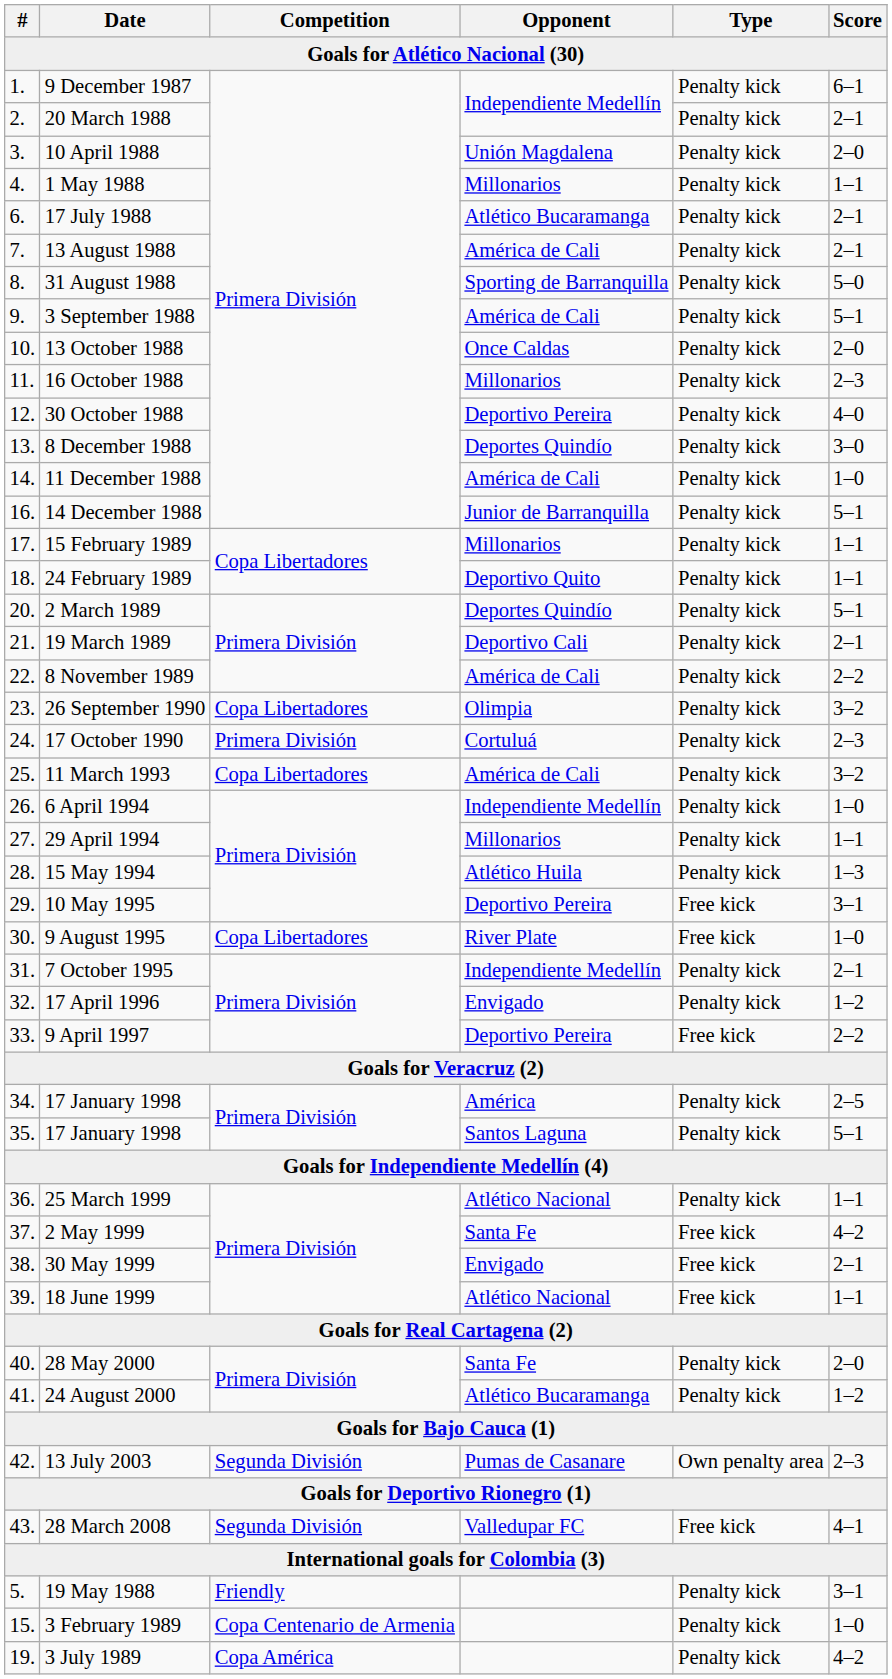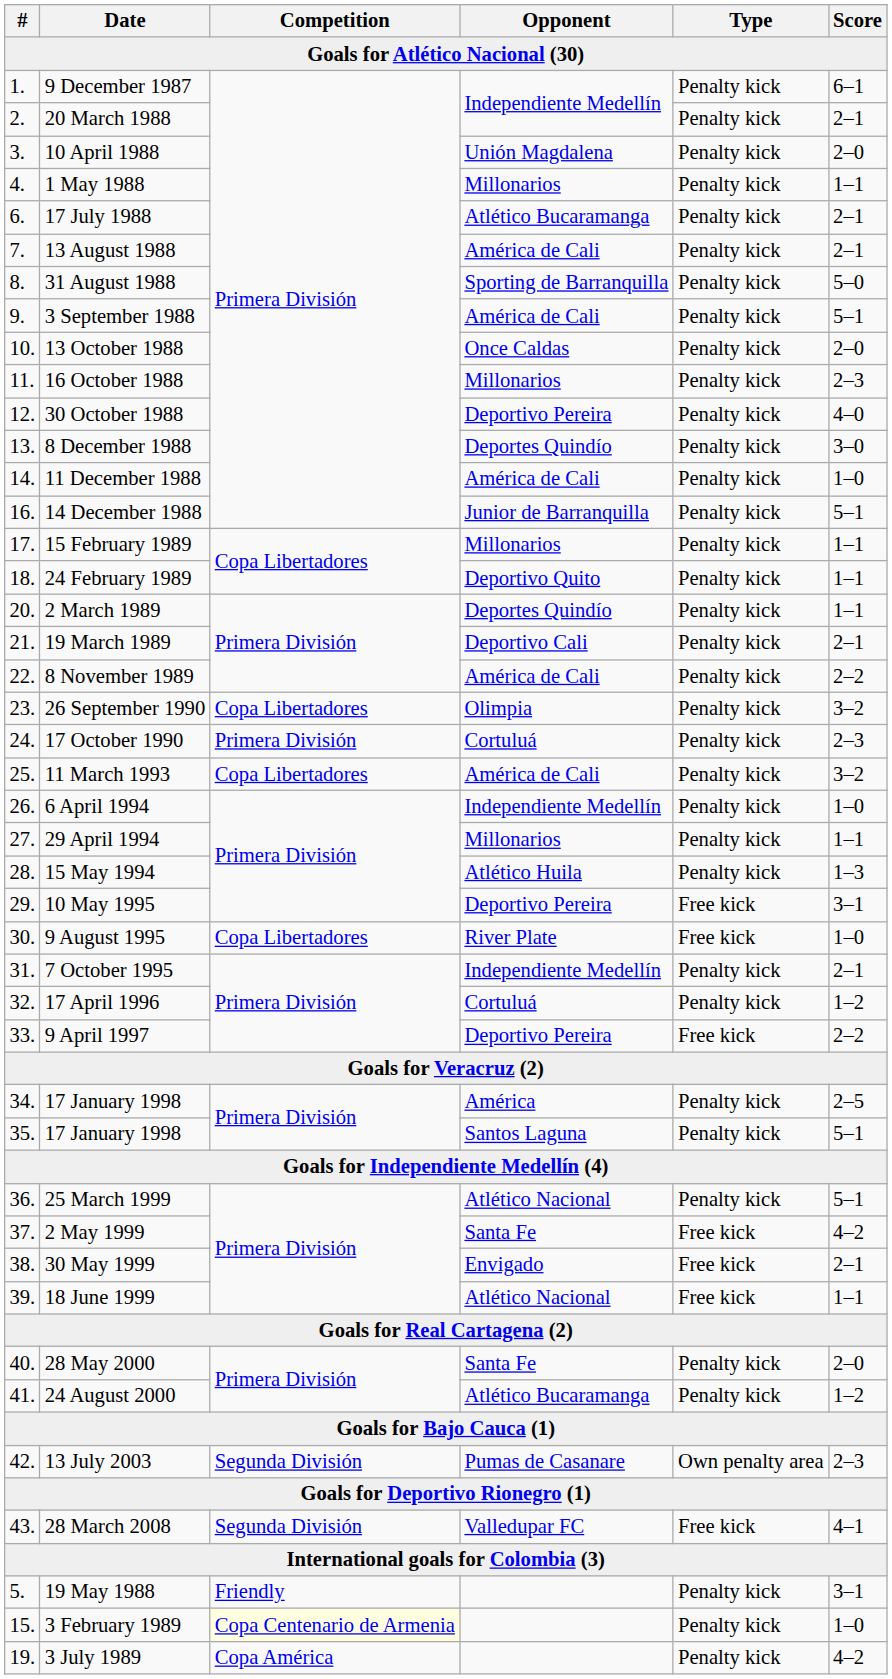 <table class="wikitable">
 <tr>
 <th>#</th>
 <th>Date</th>
 <th>Competition</th>
 <th>Opponent</th>
 <th>Type</th>
 <th>Score</th>
 </tr>
 <tr>
 <td colspan="6" align="center" bgcolor="#EFEFEF"><strong>Goals for <a href='#'>Atlético Nacional</a> (30)</strong></td>
 </tr>
 <tr>
 <td>1.</td>
 <td>9 December 1987</td>
 <td rowspan="14"><a href='#'>Primera División</a></td>
 <td rowspan="2"><a href='#'>Independiente Medellín</a></td>
 <td>Penalty kick</td>
 <td>6–1</td>
 </tr>
 <tr>
 <td>2.</td>
 <td>20 March 1988</td>
 <td>Penalty kick</td>
 <td>2–1</td>
 </tr>
 <tr>
 <td>3.</td>
 <td>10 April 1988</td>
 <td><a href='#'>Unión Magdalena</a></td>
 <td>Penalty kick</td>
 <td>2–0</td>
 </tr>
 <tr>
 <td>4.</td>
 <td>1 May 1988</td>
 <td><a href='#'>Millonarios</a></td>
 <td>Penalty kick</td>
 <td>1–1</td>
 </tr>
 <tr>
 <td>6.</td>
 <td>17 July 1988</td>
 <td><a href='#'>Atlético Bucaramanga</a></td>
 <td>Penalty kick</td>
 <td>2–1</td>
 </tr>
 <tr>
 <td>7.</td>
 <td>13 August 1988</td>
 <td><a href='#'>América de Cali</a></td>
 <td>Penalty kick</td>
 <td>2–1</td>
 </tr>
 <tr>
 <td>8.</td>
 <td>31 August 1988</td>
 <td><a href='#'>Sporting de Barranquilla</a></td>
 <td>Penalty kick</td>
 <td>5–0</td>
 </tr>
 <tr>
 <td>9.</td>
 <td>3 September 1988</td>
 <td><a href='#'>América de Cali</a></td>
 <td>Penalty kick</td>
 <td>5–1</td>
 </tr>
 <tr>
 <td>10.</td>
 <td>13 October 1988</td>
 <td><a href='#'>Once Caldas</a></td>
 <td>Penalty kick</td>
 <td>2–0</td>
 </tr>
 <tr>
 <td>11.</td>
 <td>16 October 1988</td>
 <td><a href='#'>Millonarios</a></td>
 <td>Penalty kick</td>
 <td>2–3</td>
 </tr>
 <tr>
 <td>12.</td>
 <td>30 October 1988</td>
 <td><a href='#'>Deportivo Pereira</a></td>
 <td>Penalty kick</td>
 <td>4–0</td>
 </tr>
 <tr>
 <td>13.</td>
 <td>8 December 1988</td>
 <td><a href='#'>Deportes Quindío</a></td>
 <td>Penalty kick</td>
 <td>3–0</td>
 </tr>
 <tr>
 <td>14.</td>
 <td>11 December 1988</td>
 <td><a href='#'>América de Cali</a></td>
 <td>Penalty kick</td>
 <td>1–0</td>
 </tr>
 <tr>
 <td>16.</td>
 <td>14 December 1988</td>
 <td><a href='#'>Junior de Barranquilla</a></td>
 <td>Penalty kick</td>
 <td>5–1</td>
 </tr>
 <tr>
 <td>17.</td>
 <td>15 February 1989</td>
 <td rowspan="2"><a href='#'>Copa Libertadores</a></td>
 <td><a href='#'>Millonarios</a></td>
 <td>Penalty kick</td>
 <td>1–1</td>
 </tr>
 <tr>
 <td>18.</td>
 <td>24 February 1989</td>
 <td><a href='#'>Deportivo Quito</a></td>
 <td>Penalty kick</td>
 <td>1–1</td>
 </tr>
 <tr>
 <td>20.</td>
 <td>2 March 1989</td>
 <td rowspan="3"><a href='#'>Primera División</a></td>
 <td><a href='#'>Deportes Quindío</a></td>
 <td>Penalty kick</td>
-<td>5–1</td>
+<td>1–1</td>
 </tr>
 <tr>
 <td>21.</td>
 <td>19 March 1989</td>
 <td><a href='#'>Deportivo Cali</a></td>
 <td>Penalty kick</td>
 <td>2–1</td>
 </tr>
 <tr>
 <td>22.</td>
 <td>8 November 1989</td>
 <td><a href='#'>América de Cali</a></td>
 <td>Penalty kick</td>
 <td>2–2</td>
 </tr>
 <tr>
 <td>23.</td>
 <td>26 September 1990</td>
 <td><a href='#'>Copa Libertadores</a></td>
 <td><a href='#'>Olimpia</a></td>
 <td>Penalty kick</td>
 <td>3–2</td>
 </tr>
 <tr>
 <td>24.</td>
 <td>17 October 1990</td>
 <td><a href='#'>Primera División</a></td>
 <td><a href='#'>Cortuluá</a></td>
 <td>Penalty kick</td>
 <td>2–3</td>
 </tr>
 <tr>
 <td>25.</td>
 <td>11 March 1993</td>
 <td><a href='#'>Copa Libertadores</a></td>
 <td><a href='#'>América de Cali</a></td>
 <td>Penalty kick</td>
 <td>3–2</td>
 </tr>
 <tr>
 <td>26.</td>
 <td>6 April 1994</td>
 <td rowspan="4"><a href='#'>Primera División</a></td>
 <td><a href='#'>Independiente Medellín</a></td>
 <td>Penalty kick</td>
 <td>1–0</td>
 </tr>
 <tr>
 <td>27.</td>
 <td>29 April 1994</td>
 <td><a href='#'>Millonarios</a></td>
 <td>Penalty kick</td>
 <td>1–1</td>
 </tr>
 <tr>
 <td>28.</td>
 <td>15 May 1994</td>
 <td><a href='#'>Atlético Huila</a></td>
 <td>Penalty kick</td>
 <td>1–3</td>
 </tr>
 <tr>
 <td>29.</td>
 <td>10 May 1995</td>
 <td><a href='#'>Deportivo Pereira</a></td>
 <td>Free kick</td>
 <td>3–1</td>
 </tr>
 <tr>
 <td>30.</td>
 <td>9 August 1995</td>
 <td><a href='#'>Copa Libertadores</a></td>
 <td><a href='#'>River Plate</a></td>
 <td>Free kick</td>
 <td>1–0</td>
 </tr>
 <tr>
 <td>31.</td>
 <td>7 October 1995</td>
 <td rowspan="3"><a href='#'>Primera División</a></td>
 <td><a href='#'>Independiente Medellín</a></td>
 <td>Penalty kick</td>
 <td>2–1</td>
 </tr>
 <tr>
 <td>32.</td>
 <td>17 April 1996</td>
-<td><a href='#'>Envigado</a></td>
+<td><a href='#'>Cortuluá</a></td>
 <td>Penalty kick</td>
 <td>1–2</td>
 </tr>
 <tr>
 <td>33.</td>
 <td>9 April 1997</td>
 <td><a href='#'>Deportivo Pereira</a></td>
 <td>Free kick</td>
 <td>2–2</td>
 </tr>
 <tr>
 <td colspan="6" align="center" bgcolor="#EFEFEF"><strong>Goals for <a href='#'>Veracruz</a> (2)</strong></td>
 </tr>
 <tr>
 <td>34.</td>
 <td>17 January 1998</td>
 <td rowspan="2"><a href='#'>Primera División</a></td>
 <td><a href='#'>América</a></td>
 <td>Penalty kick</td>
 <td>2–5</td>
 </tr>
 <tr>
 <td>35.</td>
 <td>17 January 1998</td>
 <td><a href='#'>Santos Laguna</a></td>
 <td>Penalty kick</td>
 <td>5–1</td>
 </tr>
 <tr>
 <td colspan="6" align="center" bgcolor="#EFEFEF"><strong>Goals for <a href='#'>Independiente Medellín</a> (4)</strong></td>
 </tr>
 <tr>
 <td>36.</td>
 <td>25 March 1999</td>
 <td rowspan="4"><a href='#'>Primera División</a></td>
 <td><a href='#'>Atlético Nacional</a></td>
 <td>Penalty kick</td>
-<td>1–1</td>
+<td>5–1</td>
 </tr>
 <tr>
 <td>37.</td>
 <td>2 May 1999</td>
 <td><a href='#'>Santa Fe</a></td>
 <td>Free kick</td>
 <td>4–2</td>
 </tr>
 <tr>
 <td>38.</td>
 <td>30 May 1999</td>
 <td><a href='#'>Envigado</a></td>
 <td>Free kick</td>
 <td>2–1</td>
 </tr>
 <tr>
 <td>39.</td>
 <td>18 June 1999</td>
 <td><a href='#'>Atlético Nacional</a></td>
 <td>Free kick</td>
 <td>1–1</td>
 </tr>
 <tr>
 <td colspan="6" align="center" bgcolor="#EFEFEF"><strong>Goals for <a href='#'>Real Cartagena</a> (2)</strong></td>
 </tr>
 <tr>
 <td>40.</td>
 <td>28 May 2000</td>
 <td rowspan="2"><a href='#'>Primera División</a></td>
 <td><a href='#'>Santa Fe</a></td>
 <td>Penalty kick</td>
 <td>2–0</td>
 </tr>
 <tr>
 <td>41.</td>
 <td>24 August 2000</td>
 <td><a href='#'>Atlético Bucaramanga</a></td>
 <td>Penalty kick</td>
 <td>1–2</td>
 </tr>
 <tr>
 <td colspan="6" align="center" bgcolor="#EFEFEF"><strong>Goals for <a href='#'>Bajo Cauca</a> (1)</strong></td>
 </tr>
 <tr>
 <td>42.</td>
 <td>13 July 2003</td>
 <td><a href='#'>Segunda División</a></td>
 <td><a href='#'>Pumas de Casanare</a></td>
 <td>Own penalty area</td>
 <td>2–3</td>
 </tr>
 <tr>
 <td colspan="6" align="center" bgcolor="#EFEFEF"><strong>Goals for <a href='#'>Deportivo Rionegro</a> (1)</strong></td>
 </tr>
 <tr>
 <td>43.</td>
 <td>28 March 2008</td>
 <td><a href='#'>Segunda División</a></td>
 <td><a href='#'>Valledupar FC</a></td>
 <td>Free kick</td>
 <td>4–1</td>
 </tr>
 <tr>
 <td colspan="6" align="center" bgcolor="#EFEFEF"><strong>International goals for <a href='#'>Colombia</a> (3)</strong></td>
 </tr>
 <tr>
 <td>5.</td>
 <td>19 May 1988</td>
 <td><a href='#'>Friendly</a></td>
 <td></td>
 <td>Penalty kick</td>
 <td>3–1</td>
 </tr>
 <tr>
 <td>15.</td>
 <td>3 February 1989</td>
-<td><a href='#'>Copa Centenario de Armenia</a></td>
+<td style="background: lightyellow;"><a href='#'>Copa Centenario de Armenia</a></td>
 <td></td>
 <td>Penalty kick</td>
 <td>1–0</td>
 </tr>
 <tr>
 <td>19.</td>
 <td>3 July 1989</td>
 <td><a href='#'>Copa América</a></td>
 <td></td>
 <td>Penalty kick</td>
 <td>4–2</td>
 </tr>
 </table>
